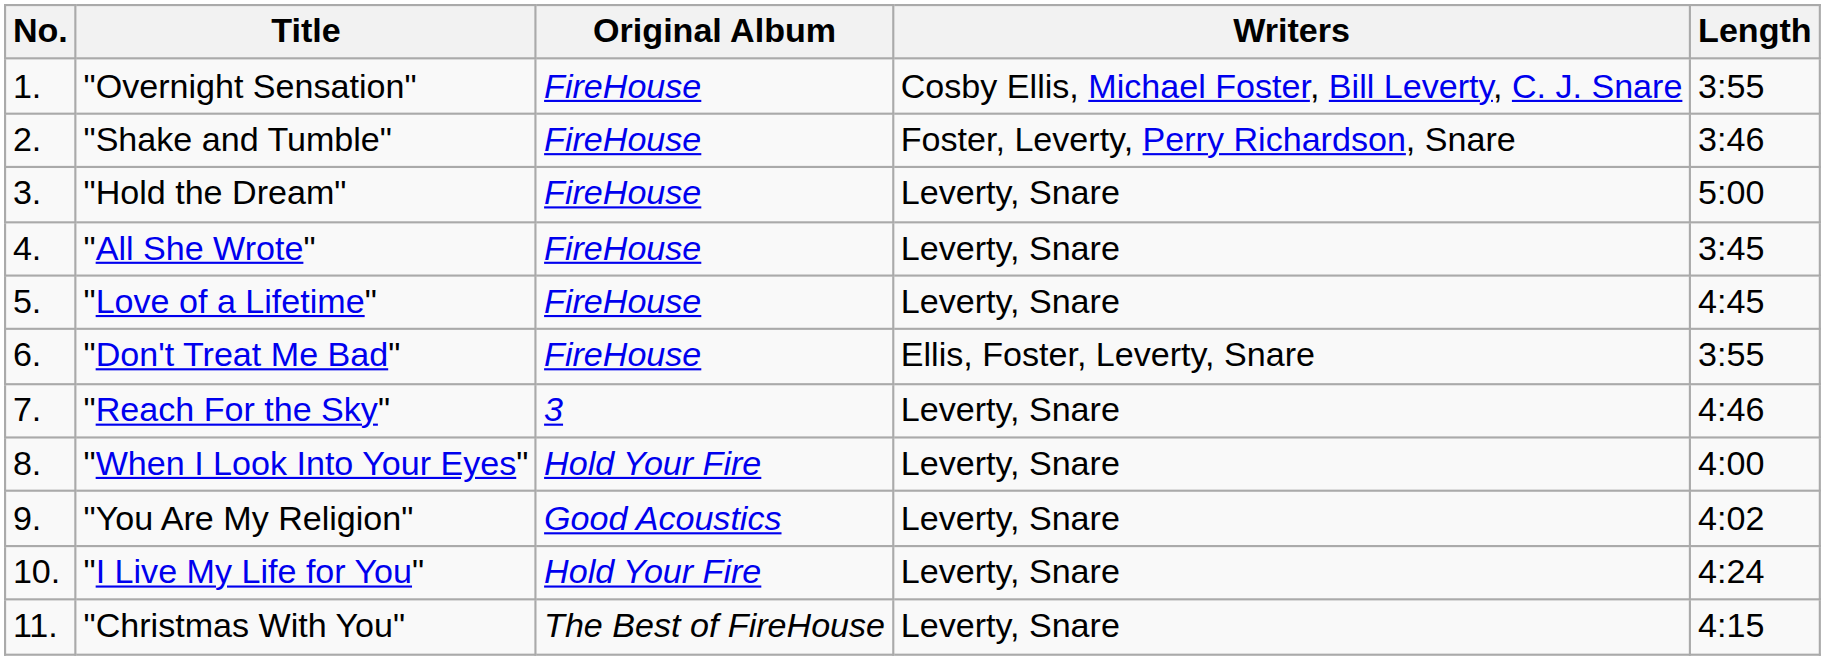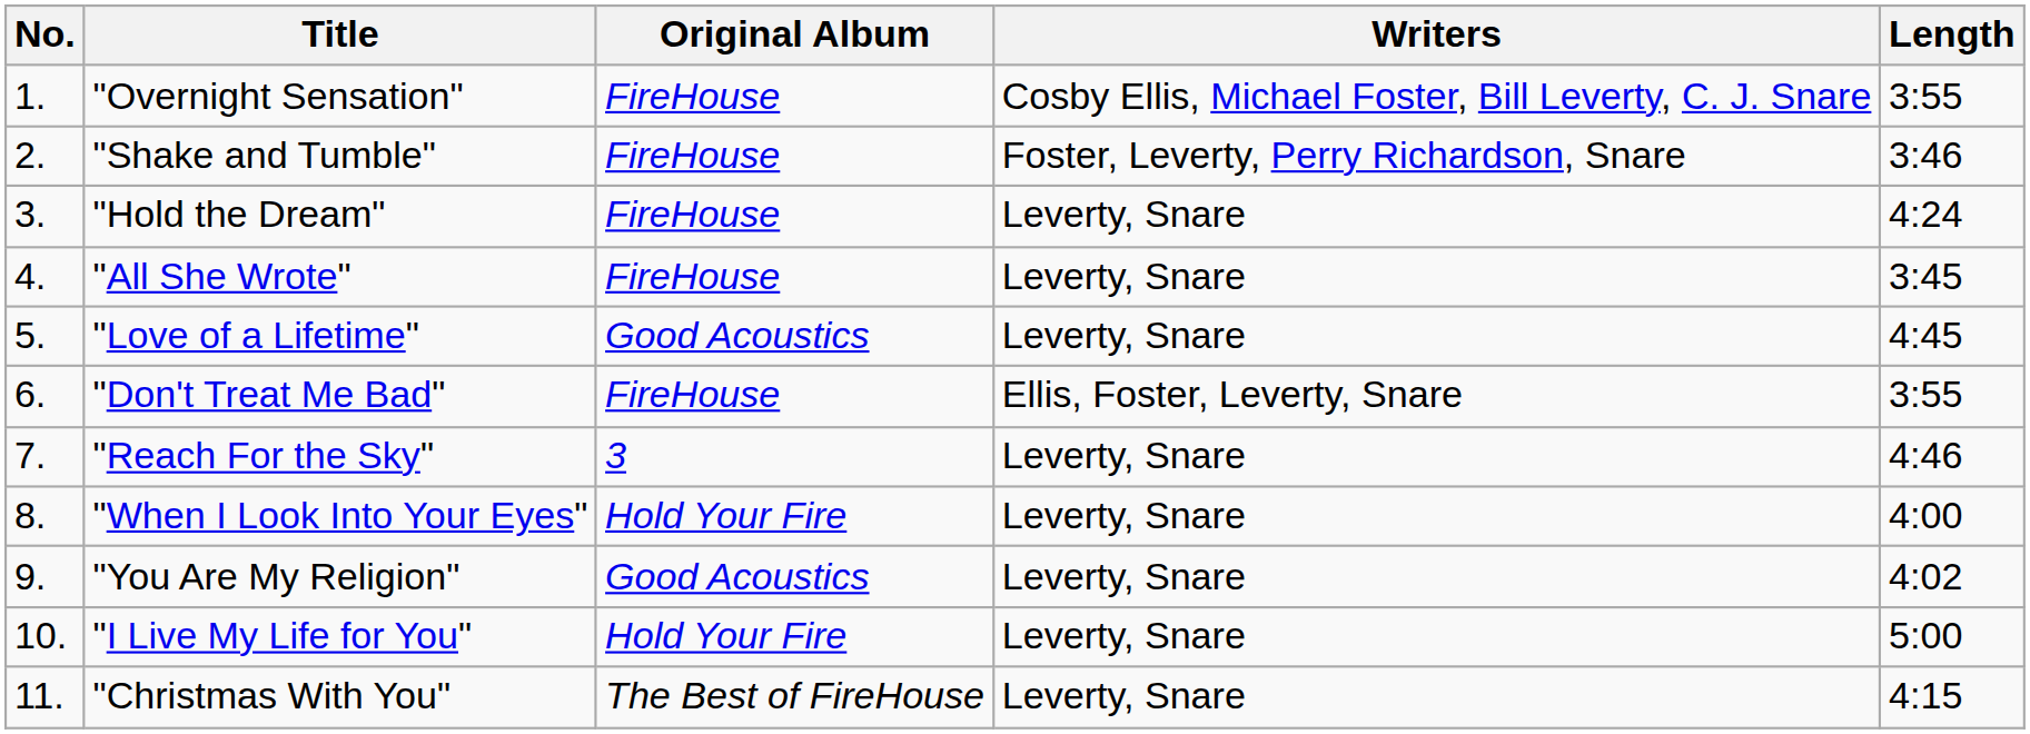 <table class="wikitable">
 <tr>
 <th>No.</th>
 <th>Title</th>
 <th>Original Album</th>
 <th>Writers</th>
 <th>Length</th>
 </tr>
 <tr>
 <td>1.</td>
 <td>"Overnight Sensation"</td>
 <td><a href='#'><em>FireHouse</em></a></td>
 <td>Cosby Ellis, <a href='#'>Michael Foster</a>, <a href='#'>Bill Leverty</a>, <a href='#'>C. J. Snare</a></td>
 <td>3:55</td>
 </tr>
 <tr>
 <td>2.</td>
 <td>"Shake and Tumble"</td>
 <td><a href='#'><em>FireHouse</em></a></td>
 <td>Foster, Leverty, <a href='#'>Perry Richardson</a>, Snare</td>
 <td>3:46</td>
 </tr>
 <tr>
 <td>3.</td>
 <td>"Hold the Dream"</td>
 <td><a href='#'><em>FireHouse</em></a></td>
 <td>Leverty, Snare</td>
-<td>5:00</td>
+<td>4:24</td>
 </tr>
 <tr>
 <td>4.</td>
 <td>"<a href='#'>All She Wrote</a>"</td>
 <td><a href='#'><em>FireHouse</em></a></td>
 <td>Leverty, Snare</td>
 <td>3:45</td>
 </tr>
 <tr>
 <td>5.</td>
 <td>"<a href='#'>Love of a Lifetime</a>"</td>
-<td><a href='#'><em>FireHouse</em></a></td>
+<td><em><a href='#'>Good Acoustics</a></em></td>
 <td>Leverty, Snare</td>
 <td>4:45</td>
 </tr>
 <tr>
 <td>6.</td>
 <td>"<a href='#'>Don't Treat Me Bad</a>"</td>
 <td><a href='#'><em>FireHouse</em></a></td>
 <td>Ellis, Foster, Leverty, Snare</td>
 <td>3:55</td>
 </tr>
 <tr>
 <td>7.</td>
 <td>"<a href='#'>Reach For the Sky</a>"</td>
 <td><a href='#'><em>3</em></a></td>
 <td>Leverty, Snare</td>
 <td>4:46</td>
 </tr>
 <tr>
 <td>8.</td>
 <td>"<a href='#'>When I Look Into Your Eyes</a>"</td>
 <td><a href='#'><em>Hold Your Fire</em></a></td>
 <td>Leverty, Snare</td>
 <td>4:00</td>
 </tr>
 <tr>
 <td>9.</td>
 <td>"You Are My Religion"</td>
 <td><em><a href='#'>Good Acoustics</a></em></td>
 <td>Leverty, Snare</td>
 <td>4:02</td>
 </tr>
 <tr>
 <td>10.</td>
 <td>"<a href='#'>I Live My Life for You</a>"</td>
 <td><a href='#'><em>Hold Your Fire</em></a></td>
 <td>Leverty, Snare</td>
-<td>4:24</td>
+<td>5:00</td>
 </tr>
 <tr>
 <td>11.</td>
 <td>"Christmas With You"</td>
 <td><em>The Best of FireHouse</em></td>
 <td>Leverty, Snare</td>
 <td>4:15</td>
 </tr>
 </table>
